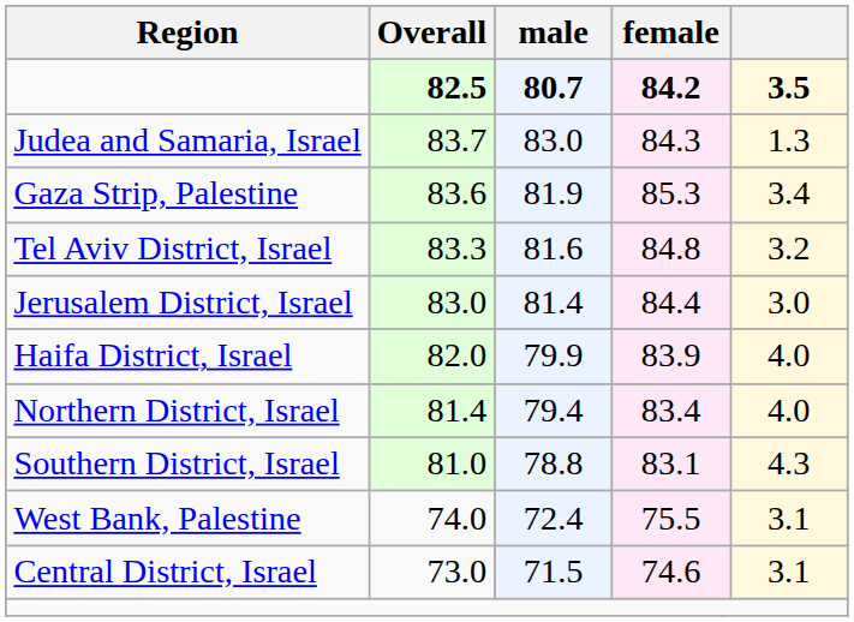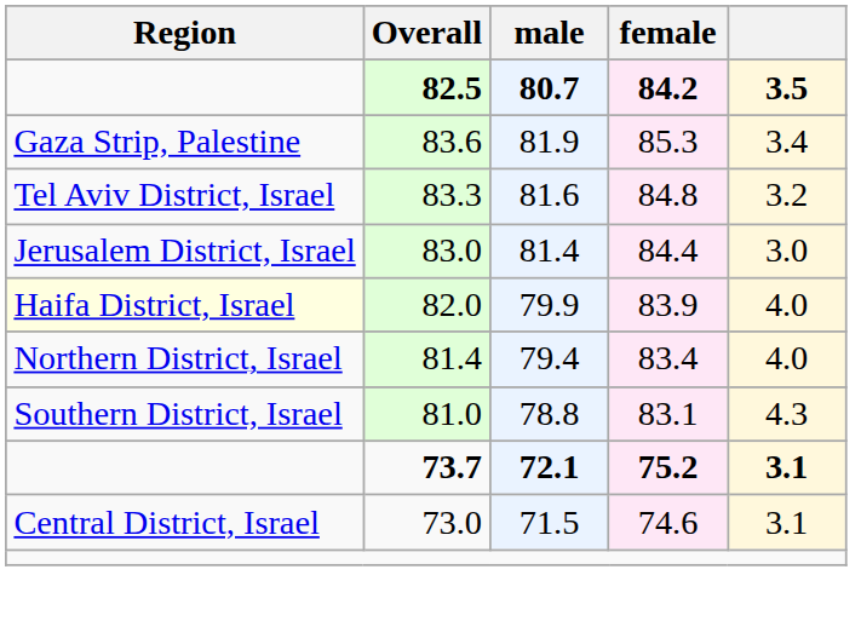 <table class="wikitable sortable plainrowheaders" style="text-align:right;">
 <tr>
 <th>Region</th>
 <th>Overall</th>
 <th style="vertical-align:middle;width:3em;">male</th>
 <th style="vertical-align:middle;width:3em;">female</th>
 <th style="vertical-align:middle;width:3em;"></th>
 </tr>
 <tr class="static-row-header">
 <td style="text-align:left;"><strong></strong></td>
 <td style="background:#e0ffd8;"><strong>82.5</strong></td>
 <td style="text-align:center;background:#eaf3ff;"><strong>80.7</strong></td>
 <td style="text-align:center;background:#fee7f6;"><strong>84.2</strong></td>
 <td style="text-align:center;background:#fff8dc;"><strong>3.5</strong></td>
-</tr>
-<tr>
-<td style="text-align:left;"><a href='#'>Judea and Samaria, Israel</a> </td>
-<td style="background:#e0ffd8;">83.7</td>
-<td style="text-align:center;background:#eaf3ff;">83.0</td>
-<td style="text-align:center;background:#fee7f6;">84.3</td>
-<td style="text-align:center;background:#fff8dc;">1.3</td>
 </tr>
 <tr>
 <td style="text-align:left;"><a href='#'>Gaza Strip, Palestine</a></td>
 <td style="background:#e0ffd8;">83.6</td>
 <td style="text-align:center;background:#eaf3ff;">81.9</td>
 <td style="text-align:center;background:#fee7f6;">85.3</td>
 <td style="text-align:center;background:#fff8dc;">3.4</td>
 </tr>
 <tr>
 <td style="text-align:left;"><a href='#'>Tel Aviv District, Israel</a></td>
 <td style="background:#e0ffd8;">83.3</td>
 <td style="text-align:center;background:#eaf3ff;">81.6</td>
 <td style="text-align:center;background:#fee7f6;">84.8</td>
 <td style="text-align:center;background:#fff8dc;">3.2</td>
 </tr>
 <tr>
 <td style="text-align:left;"><a href='#'>Jerusalem District, Israel</a></td>
 <td style="background:#e0ffd8;">83.0</td>
 <td style="text-align:center;background:#eaf3ff;">81.4</td>
 <td style="text-align:center;background:#fee7f6;">84.4</td>
 <td style="text-align:center;background:#fff8dc;">3.0</td>
 </tr>
 <tr>
-<td style="text-align:left;"><a href='#'>Haifa District, Israel</a></td>
+<td style="background: lightyellow; text-align:left;"><a href='#'>Haifa District, Israel</a></td>
 <td style="background:#e0ffd8;">82.0</td>
 <td style="text-align:center;background:#eaf3ff;">79.9</td>
 <td style="text-align:center;background:#fee7f6;">83.9</td>
 <td style="text-align:center;background:#fff8dc;">4.0</td>
 </tr>
 <tr>
 <td style="text-align:left;"><a href='#'>Northern District, Israel</a></td>
 <td style="background:#e0ffd8;">81.4</td>
 <td style="text-align:center;background:#eaf3ff;">79.4</td>
 <td style="text-align:center;background:#fee7f6;">83.4</td>
 <td style="text-align:center;background:#fff8dc;">4.0</td>
 </tr>
 <tr>
 <td style="text-align:left;"><a href='#'>Southern District, Israel</a></td>
 <td style="background:#e0ffd8;">81.0</td>
 <td style="text-align:center;background:#eaf3ff;">78.8</td>
 <td style="text-align:center;background:#fee7f6;">83.1</td>
 <td style="text-align:center;background:#fff8dc;">4.3</td>
 </tr>
-<tr>
-<td style="text-align:left;"><a href='#'>West Bank, Palestine</a></td>
-<td>74.0</td>
-<td style="text-align:center;background:#eaf3ff;">72.4</td>
-<td style="text-align:center;background:#fee7f6;">75.5</td>
-<td style="text-align:center;background:#fff8dc;">3.1</td>
+<tr class="static-row-header">
+<td style="text-align:left;"><strong></strong></td>
+<td><strong>73.7</strong></td>
+<td style="text-align:center;background:#eaf3ff;"><strong>72.1</strong></td>
+<td style="text-align:center;background:#fee7f6;"><strong>75.2</strong></td>
+<td style="text-align:center;background:#fff8dc;"><strong>3.1</strong></td>
 </tr>
 <tr>
 <td style="text-align:left;"><a href='#'>Central District, Israel</a></td>
 <td>73.0</td>
 <td style="text-align:center;background:#eaf3ff;">71.5</td>
 <td style="text-align:center;background:#fee7f6;">74.6</td>
 <td style="text-align:center;background:#fff8dc;">3.1</td>
 </tr>
 <tr>
 <td colspan="5"></td>
 </tr>
 </table>
